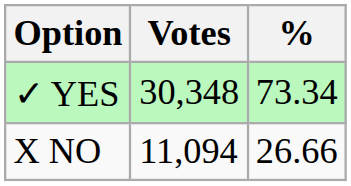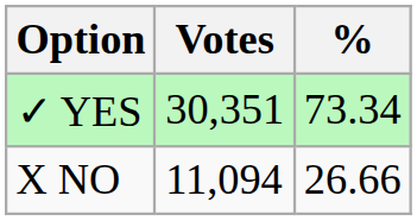 <table class="wikitable">
 <tr>
 <th>Option</th>
 <th>Votes</th>
 <th>%</th>
 </tr>
 <tr>
 <td style=background:#bbf8be>✓ YES</td>
-<td style=background:#bbf8be>30,348</td>
+<td style=background:#bbf8be>30,351</td>
 <td style=background:#bbf8be>73.34</td>
 </tr>
 <tr>
 <td>X NO</td>
 <td>11,094</td>
 <td>26.66</td>
 </tr>
 </table>
